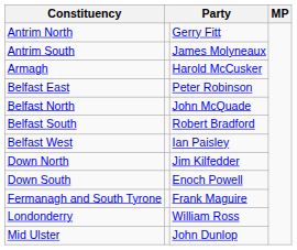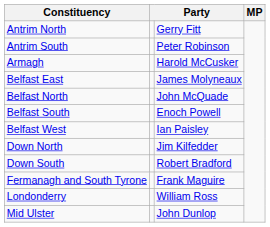 <table class=wikitable>
 <tr>
 <th>Constituency</th>
 <th colspan=2>Party</th>
 <th>MP</th>
 </tr>
 <tr>
 <td><a href='#'>Antrim North</a></td>
 <td></td>
 <td><a href='#'>Gerry Fitt</a></td>
 </tr>
 <tr>
 <td><a href='#'>Antrim South</a></td>
 <td></td>
-<td><a href='#'>James Molyneaux</a></td>
+<td><a href='#'>Peter Robinson</a></td>
 </tr>
 <tr>
 <td><a href='#'>Armagh</a></td>
 <td></td>
 <td><a href='#'>Harold McCusker</a></td>
 </tr>
 <tr>
 <td><a href='#'>Belfast East</a></td>
 <td></td>
-<td><a href='#'>Peter Robinson</a></td>
+<td><a href='#'>James Molyneaux</a></td>
 </tr>
 <tr>
 <td><a href='#'>Belfast North</a></td>
 <td></td>
 <td><a href='#'>John McQuade</a></td>
 </tr>
 <tr>
 <td><a href='#'>Belfast South</a></td>
 <td></td>
-<td><a href='#'>Robert Bradford</a></td>
+<td><a href='#'>Enoch Powell</a></td>
 </tr>
 <tr>
 <td><a href='#'>Belfast West</a></td>
 <td></td>
 <td><a href='#'>Ian Paisley</a></td>
 </tr>
 <tr>
 <td><a href='#'>Down North</a></td>
 <td></td>
 <td><a href='#'>Jim Kilfedder</a></td>
 </tr>
 <tr>
 <td><a href='#'>Down South</a></td>
 <td></td>
-<td><a href='#'>Enoch Powell</a></td>
+<td><a href='#'>Robert Bradford</a></td>
 </tr>
 <tr>
 <td><a href='#'>Fermanagh and South Tyrone</a></td>
 <td></td>
 <td><a href='#'>Frank Maguire</a></td>
 </tr>
 <tr>
 <td><a href='#'>Londonderry</a></td>
 <td></td>
 <td><a href='#'>William Ross</a></td>
 </tr>
 <tr>
 <td><a href='#'>Mid Ulster</a></td>
 <td></td>
 <td><a href='#'>John Dunlop</a></td>
 </tr>
 </table>
